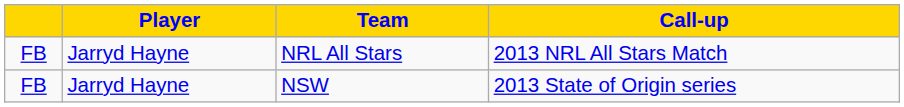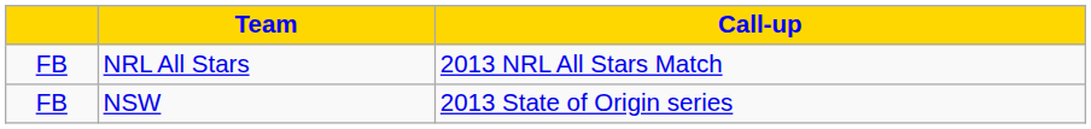 <table class="wikitable" style="width:700px;">
 <tr bgcolor=#bdb76b>
 <th style="background:gold; color:blue; text-align:center;"></th>
-<th style="background:gold; color:blue; text-align:center;">Player</th>
 <th style="background:gold; color:blue; text-align:center;">Team</th>
 <th style="background:gold; color:blue; text-align:center;">Call-up</th>
 </tr>
 <tr>
 <td style="text-align:center"><a href='#'>FB</a></td>
-<td><a href='#'>Jarryd Hayne</a></td>
 <td><a href='#'>NRL All Stars</a></td>
 <td><a href='#'>2013 NRL All Stars Match</a></td>
 </tr>
 <tr>
 <td style="text-align:center"><a href='#'>FB</a></td>
-<td><a href='#'>Jarryd Hayne</a></td>
 <td> <a href='#'>NSW</a></td>
 <td><a href='#'>2013 State of Origin series</a></td>
 </tr>
 </table>
